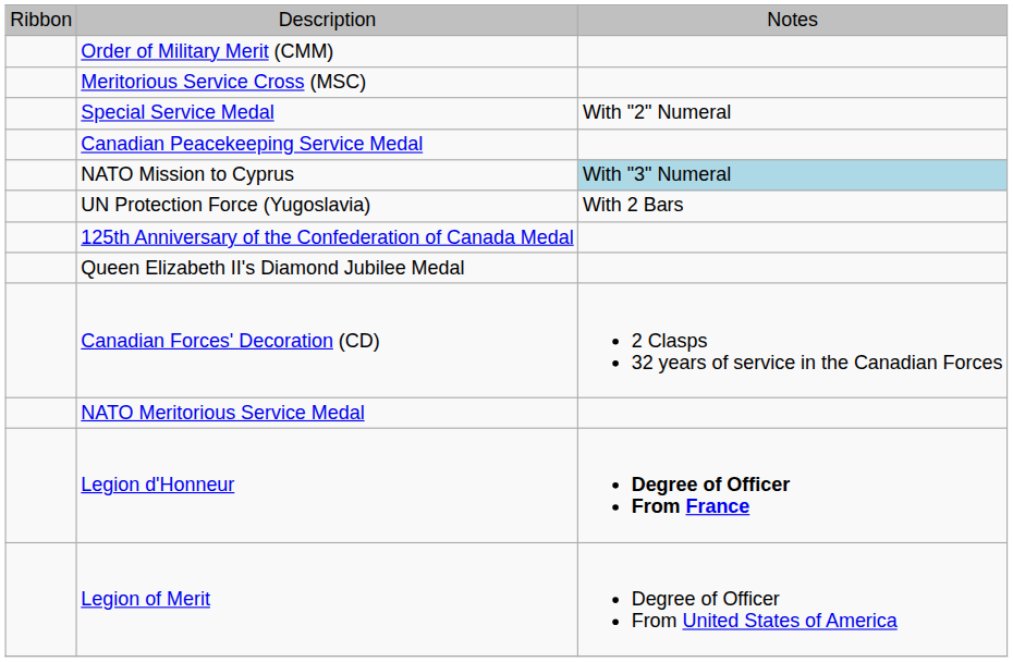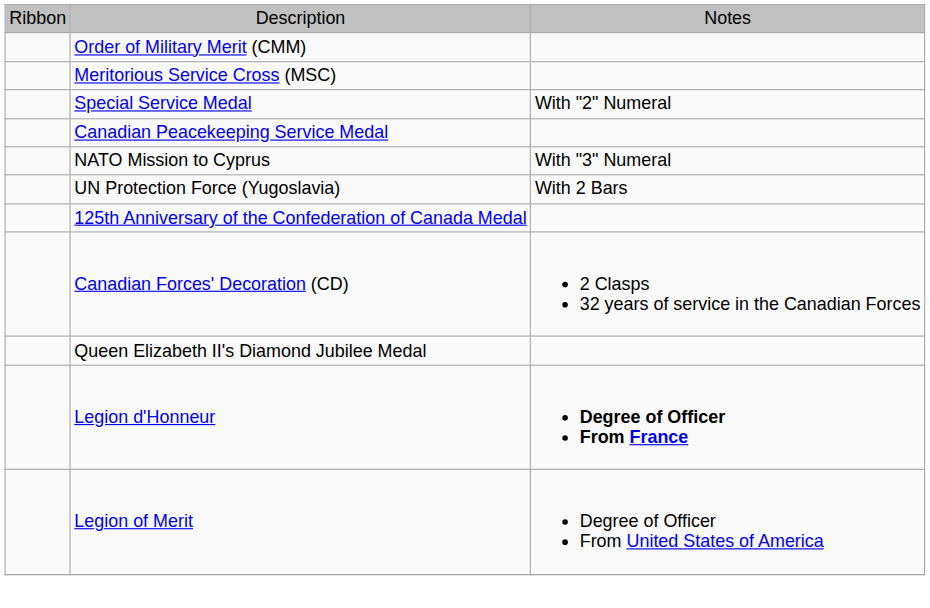 <table class="wikitable" style="margin:1em auto;">
 <tr style="background:silver;" align="center">
 <td>Ribbon</td>
 <td>Description</td>
 <td>Notes</td>
 </tr>
 <tr>
 <td></td>
 <td><a href='#'>Order of Military Merit</a> (CMM)</td>
 <td></td>
 </tr>
 <tr>
 <td></td>
 <td><a href='#'>Meritorious Service Cross</a> (MSC)</td>
 </tr>
 <tr>
 <td></td>
 <td><a href='#'>Special Service Medal</a></td>
 <td>With "2" Numeral</td>
 </tr>
 <tr>
 <td></td>
 <td><a href='#'>Canadian Peacekeeping Service Medal</a></td>
 </tr>
 <tr>
 <td></td>
 <td>NATO Mission to Cyprus</td>
-<td style="background: lightblue;">With "3" Numeral</td>
+<td>With "3" Numeral</td>
 </tr>
 <tr>
 <td></td>
 <td>UN Protection Force (Yugoslavia)</td>
 <td>With 2 Bars</td>
 </tr>
 <tr>
 <td></td>
 <td><a href='#'>125th Anniversary of the Confederation of Canada Medal</a></td>
 </tr>
 <tr>
 <td></td>
-<td>Queen Elizabeth II's Diamond Jubilee Medal</td>
-<td></td>
-</tr>
-<tr>
-<td></td>
 <td><a href='#'>Canadian Forces' Decoration</a> (CD)</td>
 <td><br><ul><li>2 Clasps</li><li>32 years of service in the Canadian Forces</li></ul></td>
 </tr>
 <tr>
 <td></td>
-<td><a href='#'>NATO Meritorious Service Medal</a></td>
+<td>Queen Elizabeth II's Diamond Jubilee Medal</td>
 <td></td>
 </tr>
 <tr>
 <td></td>
 <td><a href='#'>Legion d'Honneur</a></td>
 <td><strong><br><ul><li>Degree of Officer</li><li>From <a href='#'>France</a></li></ul></strong></td>
 </tr>
 <tr>
 <td></td>
 <td><a href='#'>Legion of Merit</a></td>
 <td><br><ul><li>Degree of Officer</li><li>From <a href='#'>United States of America</a></li></ul></td>
 </tr>
 <tr>
 </tr>
 </table>
